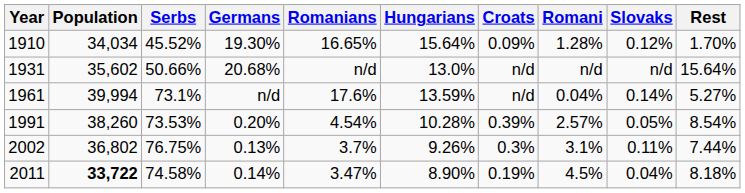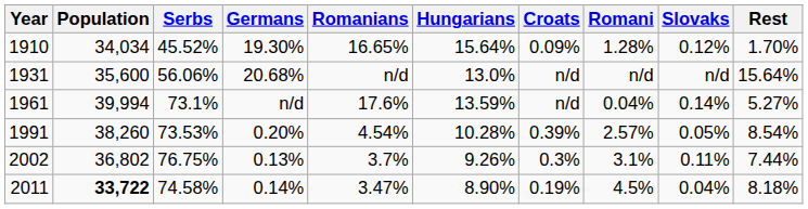 <table class="wikitable"  style="text-align:right">
 <tr>
 <th>Year</th>
 <th>Population</th>
 <th><a href='#'>Serbs</a></th>
 <th><a href='#'>Germans</a></th>
 <th><a href='#'>Romanians</a></th>
 <th><a href='#'>Hungarians</a></th>
 <th><a href='#'>Croats</a></th>
 <th><a href='#'>Romani</a></th>
 <th><a href='#'>Slovaks</a></th>
 <th>Rest</th>
 </tr>
 <tr>
 <td>1910</td>
 <td>34,034</td>
 <td>45.52%</td>
 <td>19.30%</td>
 <td>16.65%</td>
 <td>15.64%</td>
 <td>0.09%</td>
 <td>1.28%</td>
 <td>0.12%</td>
 <td>1.70%</td>
 </tr>
 <tr>
 <td>1931</td>
-<td>35,602</td>
-<td>50.66%</td>
+<td>35,600</td>
+<td>56.06%</td>
 <td>20.68%</td>
 <td>n/d</td>
 <td>13.0%</td>
 <td>n/d</td>
 <td>n/d</td>
 <td>n/d</td>
 <td>15.64%</td>
 </tr>
 <tr>
 <td>1961</td>
 <td>39,994</td>
 <td>73.1%</td>
 <td>n/d</td>
 <td>17.6%</td>
 <td>13.59%</td>
 <td>n/d</td>
 <td>0.04%</td>
 <td>0.14%</td>
 <td>5.27%</td>
 </tr>
 <tr>
 <td>1991</td>
 <td>38,260</td>
 <td>73.53%</td>
 <td>0.20%</td>
 <td>4.54%</td>
 <td>10.28%</td>
 <td>0.39%</td>
 <td>2.57%</td>
 <td>0.05%</td>
 <td>8.54%</td>
 </tr>
 <tr>
 <td>2002</td>
 <td>36,802</td>
 <td>76.75%</td>
 <td>0.13%</td>
 <td>3.7%</td>
 <td>9.26%</td>
 <td>0.3%</td>
 <td>3.1%</td>
 <td>0.11%</td>
 <td>7.44%</td>
 </tr>
 <tr>
 <td>2011</td>
 <td><strong>33,722</strong></td>
 <td>74.58%</td>
 <td>0.14%</td>
 <td>3.47%</td>
 <td>8.90%</td>
 <td>0.19%</td>
 <td>4.5%</td>
 <td>0.04%</td>
 <td>8.18%</td>
 </tr>
 </table>
